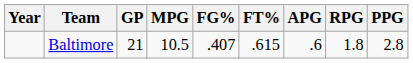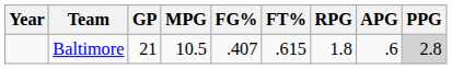 <table class="wikitable sortable" style="font-size:95%; text-align:right;">
 <tr>
 <th>Year</th>
 <th>Team</th>
 <th>GP</th>
 <th>MPG</th>
 <th>FG%</th>
 <th>FT%</th>
+<th>RPG</th>
 <th>APG</th>
-<th>RPG</th>
 <th>PPG</th>
 </tr>
 <tr>
 <td style="text-align:left;"></td>
 <td style="text-align:left;"><a href='#'>Baltimore</a></td>
 <td>21</td>
 <td>10.5</td>
 <td>.407</td>
 <td>.615</td>
+<td>1.8</td>
 <td>.6</td>
-<td>1.8</td>
-<td>2.8</td>
+<td style="background: lightgrey;">2.8</td>
 </tr>
 </table>
